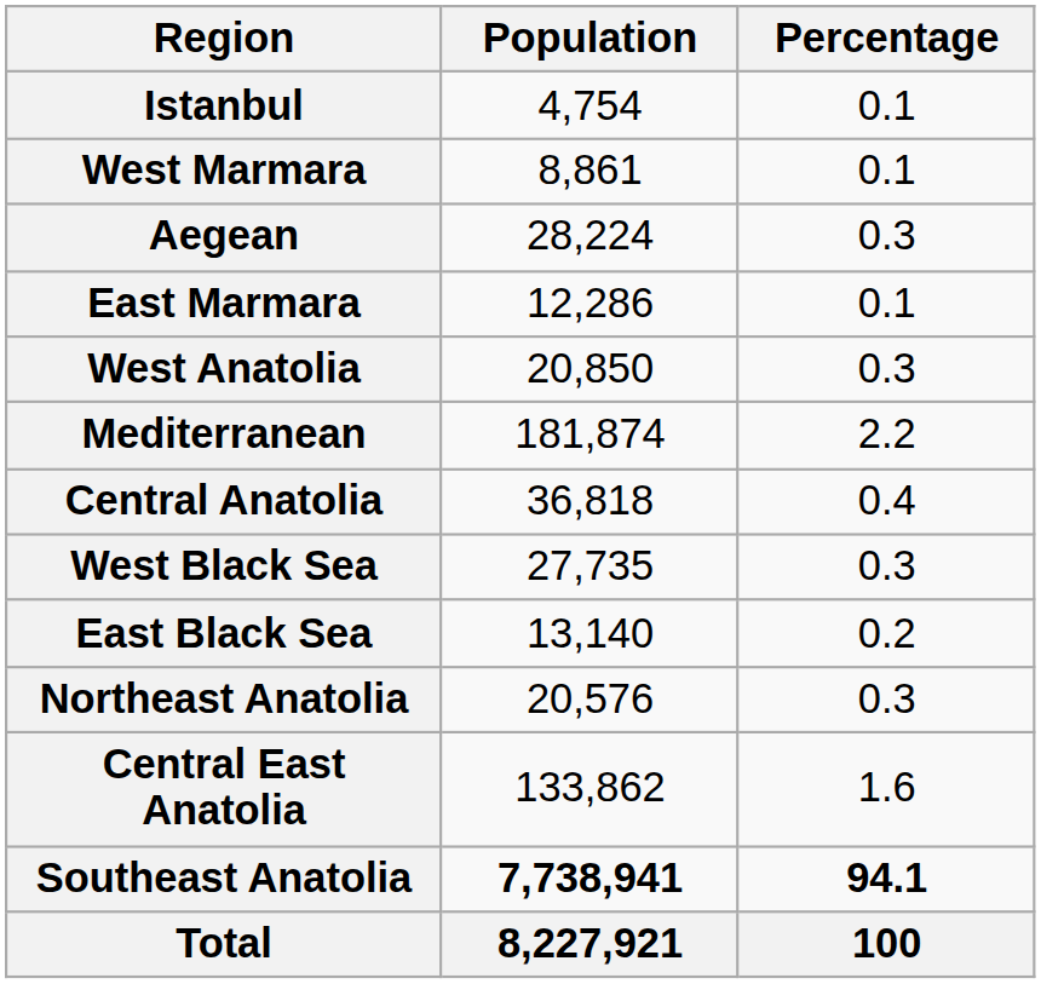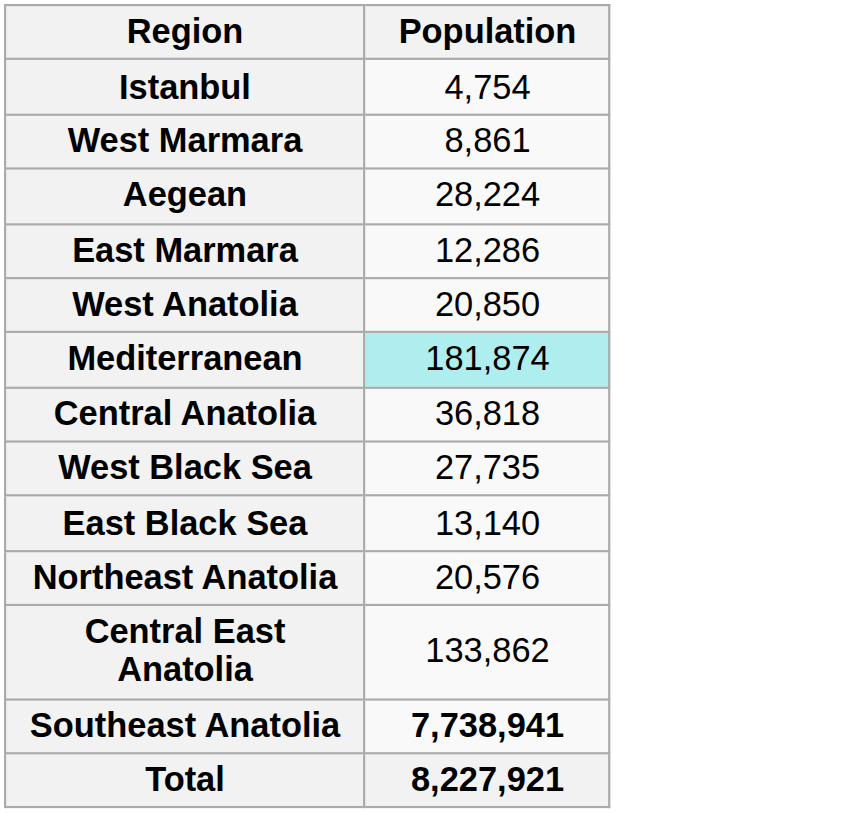 <table class="wikitable">
 <tr>
 <th style="width:120pt;">Region</th>
 <th style="width:80pt;">Population</th>
-<th style="width:80pt;">Percentage</th>
 </tr>
 <tr>
 <th style="width:120pt;">Istanbul</th>
 <td style="text-align:center;">4,754</td>
-<td style="text-align:center;">0.1</td>
 </tr>
 <tr>
 <th style="width:120pt;">West Marmara</th>
 <td style="text-align:center;">8,861</td>
-<td style="text-align:center;">0.1</td>
 </tr>
 <tr>
 <th style="width:120pt;">Aegean</th>
 <td style="text-align:center;">28,224</td>
-<td style="text-align:center;">0.3</td>
 </tr>
 <tr>
 <th style="width:120pt;">East Marmara</th>
 <td style="text-align:center;">12,286</td>
-<td style="text-align:center;">0.1</td>
 </tr>
 <tr>
 <th style="width:120pt;">West Anatolia</th>
 <td style="text-align:center;">20,850</td>
-<td style="text-align:center;">0.3</td>
 </tr>
 <tr>
 <th style="width:120pt;">Mediterranean</th>
-<td style="text-align:center;">181,874</td>
-<td style="text-align:center;">2.2</td>
+<td style="background: paleturquoise; text-align:center;">181,874</td>
 </tr>
 <tr>
 <th style="width:120pt;">Central Anatolia</th>
 <td style="text-align:center;">36,818</td>
-<td style="text-align:center;">0.4</td>
 </tr>
 <tr>
 <th style="width:120pt;">West Black Sea</th>
 <td style="text-align:center;">27,735</td>
-<td style="text-align:center;">0.3</td>
 </tr>
 <tr>
 <th style="width:120pt;">East Black Sea</th>
 <td style="text-align:center;">13,140</td>
-<td style="text-align:center;">0.2</td>
 </tr>
 <tr>
 <th style="width:120pt;">Northeast Anatolia</th>
 <td style="text-align:center;">20,576</td>
-<td style="text-align:center;">0.3</td>
 </tr>
 <tr>
 <th style="width:120pt;">Central East Anatolia</th>
 <td style="text-align:center;">133,862</td>
-<td style="text-align:center;">1.6</td>
 </tr>
 <tr>
 <th style="width:120pt;">Southeast Anatolia</th>
 <td style="text-align:center;"><strong>7,738,941</strong></td>
-<td style="text-align:center;"><strong>94.1</strong></td>
 </tr>
 <tr>
 <th style="width:120pt;">Total</th>
 <th style="width:80pt;">8,227,921</th>
-<th style="text-align:center;">100</th>
 </tr>
 </table>
